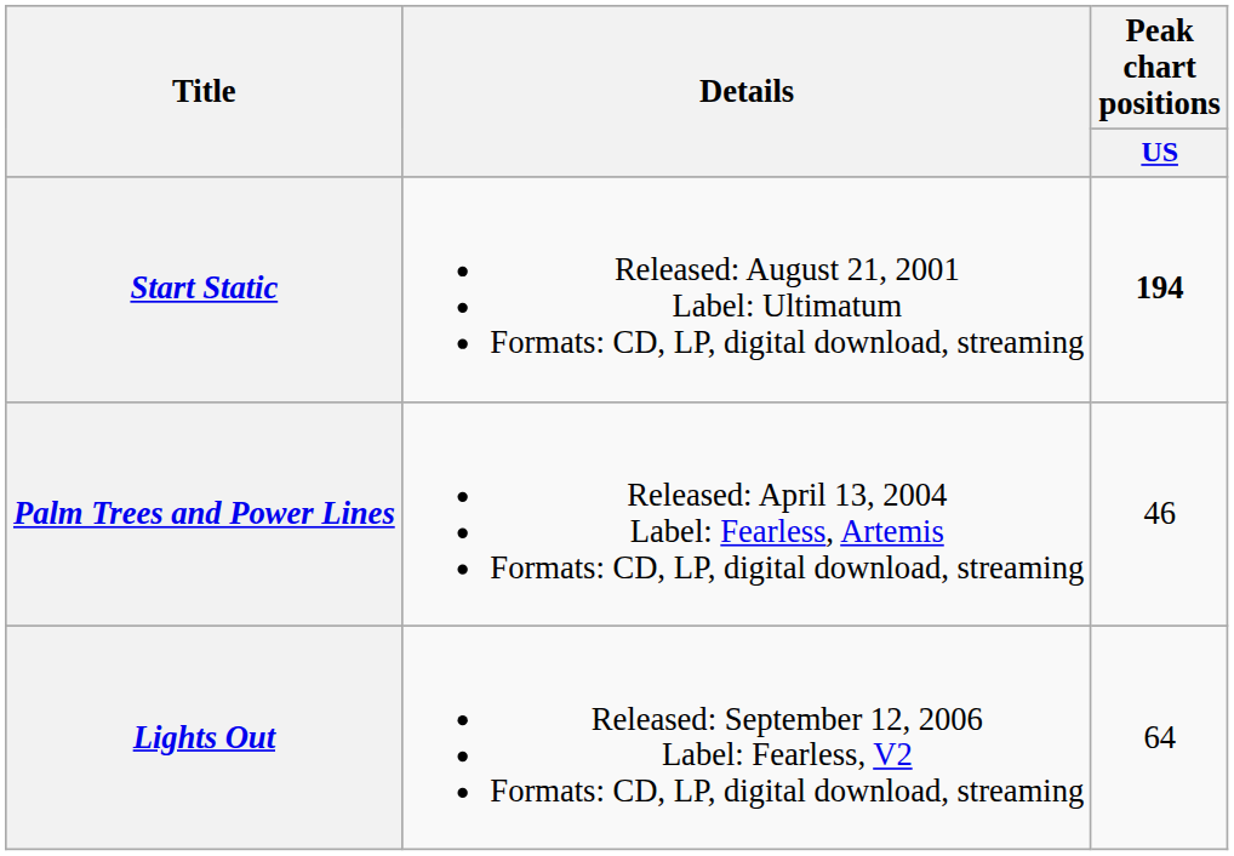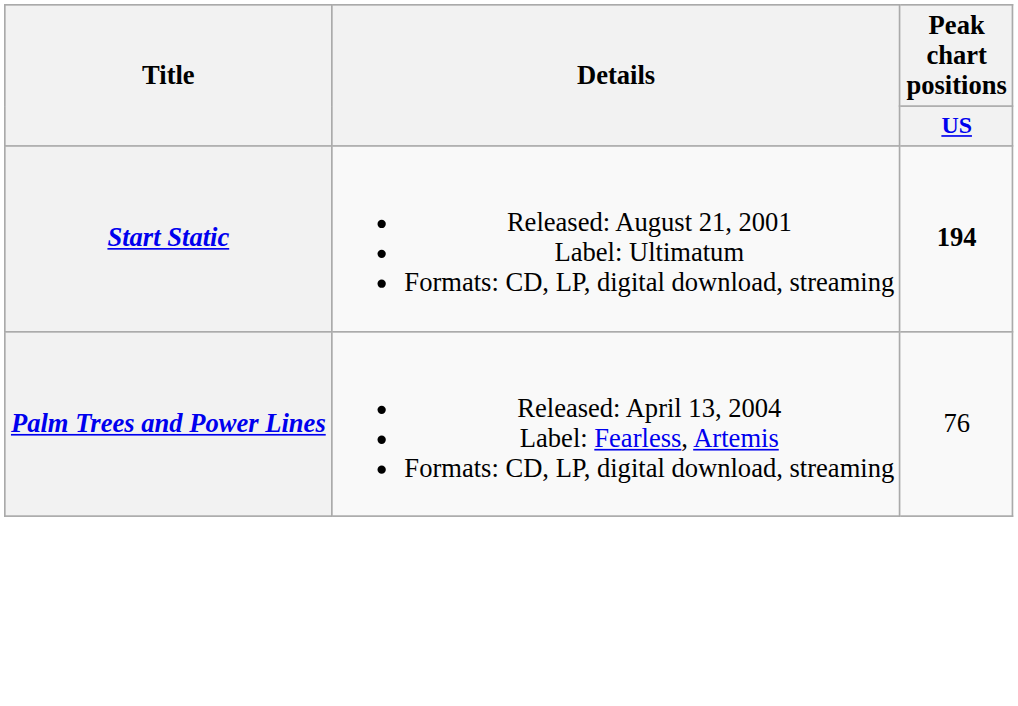 <table class="wikitable plainrowheaders" style="text-align:center;">
 <tr>
 <th rowspan="2">Title</th>
 <th rowspan="2">Details</th>
 <th>Peak chart positions</th>
 </tr>
 <tr>
 <th scope="col" style="width:3em;font-size:90%;"><a href='#'>US</a><br></th>
 </tr>
 <tr>
 <th scope="row"><em><a href='#'>Start Static</a></em></th>
 <td><br><ul><li>Released: August 21, 2001</li><li>Label: Ultimatum</li><li>Formats: CD, LP, digital download, streaming</li></ul></td>
 <td><strong>194</strong></td>
 </tr>
 <tr>
 <th scope="row"><em><a href='#'>Palm Trees and Power Lines</a></em></th>
 <td><br><ul><li>Released: April 13, 2004</li><li>Label: <a href='#'>Fearless</a>, <a href='#'>Artemis</a></li><li>Formats: CD, LP, digital download, streaming</li></ul></td>
-<td>46</td>
-</tr>
-<tr>
-<th scope="row"><em><a href='#'>Lights Out</a></em></th>
-<td><br><ul><li>Released: September 12, 2006</li><li>Label: Fearless, <a href='#'>V2</a></li><li>Formats: CD, LP, digital download, streaming</li></ul></td>
-<td>64</td>
+<td>76</td>
 </tr>
 </table>
